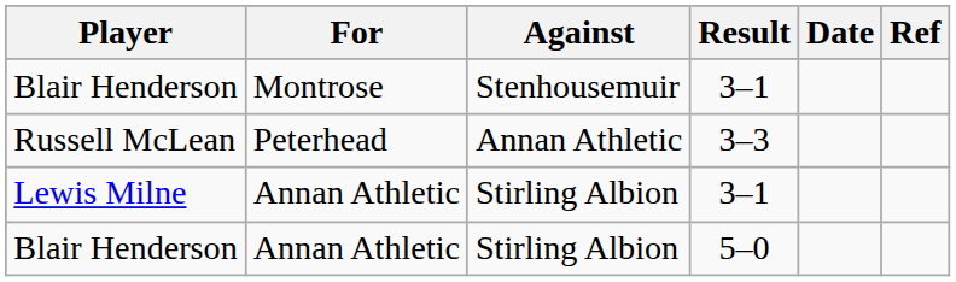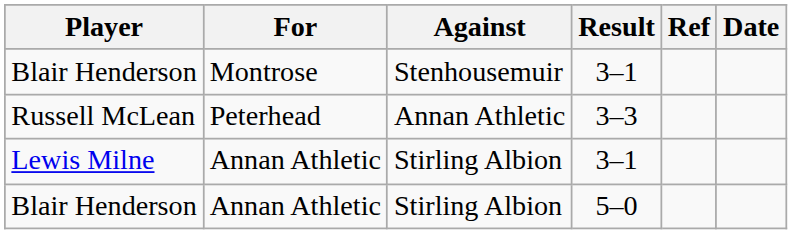 <table class="wikitable">
 <tr>
 <th>Player</th>
 <th>For</th>
 <th>Against</th>
 <th style="text-align:center">Result</th>
+<th>Ref</th>
 <th>Date</th>
-<th>Ref</th>
 </tr>
 <tr>
 <td> Blair Henderson</td>
 <td>Montrose</td>
 <td>Stenhousemuir</td>
 <td style="text-align:center;">3–1</td>
 <td></td>
 <td></td>
 </tr>
 <tr>
 <td> Russell McLean</td>
 <td>Peterhead</td>
 <td>Annan Athletic</td>
 <td style="text-align:center;">3–3</td>
 <td></td>
 <td></td>
 </tr>
 <tr>
 <td> <a href='#'>Lewis Milne</a></td>
 <td>Annan Athletic</td>
 <td>Stirling Albion</td>
 <td style="text-align:center;">3–1</td>
 <td></td>
 <td></td>
 </tr>
 <tr>
 <td> Blair Henderson</td>
 <td>Annan Athletic</td>
 <td>Stirling Albion</td>
 <td style="text-align:center;">5–0</td>
 <td></td>
 <td></td>
 </tr>
 </table>
